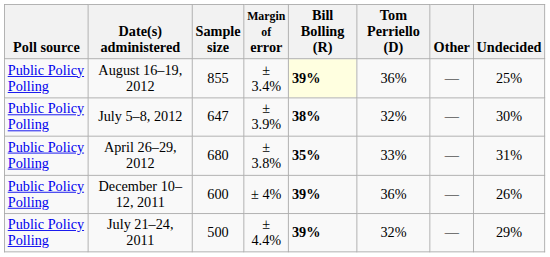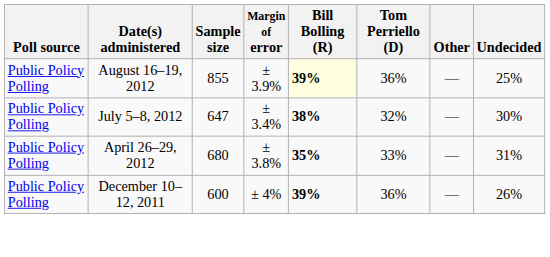 <table class="wikitable">
 <tr valign= bottom>
 <th style="width:150px;">Poll source</th>
 <th style="width:140px;">Date(s)<br>administered</th>
 <th class=small>Sample<br>size</th>
 <th><small>Margin of</small><br>error</th>
 <th style="width:100px;">Bill<br>Bolling (R)</th>
 <th style="width:100px;">Tom<br>Perriello (D)</th>
 <th>Other</th>
 <th>Undecided</th>
 </tr>
 <tr>
 <td><a href='#'>Public Policy Polling</a></td>
 <td align=center>August 16–19, 2012</td>
 <td align=center>855</td>
-<td align=center>± 3.4%</td>
+<td align=center>± 3.9%</td>
 <td style="background: lightyellow;"><strong>39%</strong></td>
 <td align=center>36%</td>
 <td align=center>—</td>
 <td align=center>25%</td>
 </tr>
 <tr>
 <td><a href='#'>Public Policy Polling</a></td>
 <td align=center>July 5–8, 2012</td>
 <td align=center>647</td>
-<td align=center>± 3.9%</td>
+<td align=center>± 3.4%</td>
 <td><strong>38%</strong></td>
 <td align=center>32%</td>
 <td align=center>—</td>
 <td align=center>30%</td>
 </tr>
 <tr>
 <td><a href='#'>Public Policy Polling</a></td>
 <td align=center>April 26–29, 2012</td>
 <td align=center>680</td>
 <td align=center>± 3.8%</td>
 <td><strong>35%</strong></td>
 <td align=center>33%</td>
 <td align=center>—</td>
 <td align=center>31%</td>
 </tr>
 <tr>
 <td><a href='#'>Public Policy Polling</a></td>
 <td align=center>December 10–12, 2011</td>
 <td align=center>600</td>
 <td align=center>± 4%</td>
 <td><strong>39%</strong></td>
 <td align=center>36%</td>
 <td align=center>—</td>
 <td align=center>26%</td>
 </tr>
-<tr>
-<td><a href='#'>Public Policy Polling</a></td>
-<td align=center>July 21–24, 2011</td>
-<td align=center>500</td>
-<td align=center>± 4.4%</td>
-<td><strong>39%</strong></td>
-<td align=center>32%</td>
-<td align=center>—</td>
-<td align=center>29%</td>
-</tr>
 </table>
